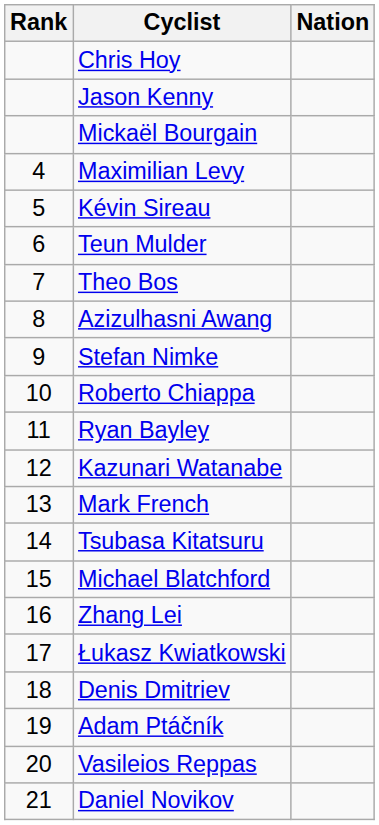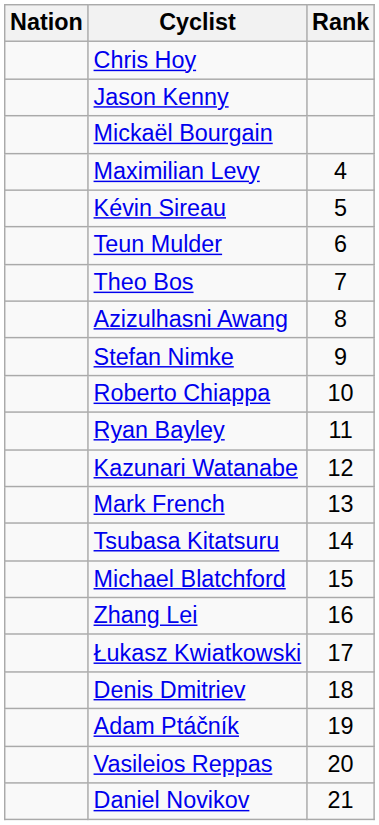 <table class="wikitable sortable" style="text-align:center;">
 <tr>
+<th>Nation</th>
+<th>Cyclist</th>
 <th>Rank</th>
-<th>Cyclist</th>
-<th>Nation</th>
 </tr>
 <tr>
+<td align=left></td>
+<td align=left><a href='#'>Chris Hoy</a></td>
 <td></td>
-<td align=left><a href='#'>Chris Hoy</a></td>
-<td align=left></td>
 </tr>
 <tr>
+<td align=left></td>
+<td align=left><a href='#'>Jason Kenny</a></td>
 <td></td>
-<td align=left><a href='#'>Jason Kenny</a></td>
-<td align=left></td>
 </tr>
 <tr>
+<td align=left></td>
+<td align=left><a href='#'>Mickaël Bourgain</a></td>
 <td></td>
-<td align=left><a href='#'>Mickaël Bourgain</a></td>
-<td align=left></td>
 </tr>
 <tr>
+<td align=left></td>
+<td align=left><a href='#'>Maximilian Levy</a></td>
 <td>4</td>
-<td align=left><a href='#'>Maximilian Levy</a></td>
-<td align=left></td>
 </tr>
 <tr>
+<td align=left></td>
+<td align=left><a href='#'>Kévin Sireau</a></td>
 <td>5</td>
-<td align=left><a href='#'>Kévin Sireau</a></td>
-<td align=left></td>
 </tr>
 <tr>
+<td align=left></td>
+<td align=left><a href='#'>Teun Mulder</a></td>
 <td>6</td>
-<td align=left><a href='#'>Teun Mulder</a></td>
-<td align=left></td>
 </tr>
 <tr>
+<td align=left></td>
+<td align=left><a href='#'>Theo Bos</a></td>
 <td>7</td>
-<td align=left><a href='#'>Theo Bos</a></td>
-<td align=left></td>
 </tr>
 <tr>
+<td align=left></td>
+<td align=left><a href='#'>Azizulhasni Awang</a></td>
 <td>8</td>
-<td align=left><a href='#'>Azizulhasni Awang</a></td>
-<td align=left></td>
 </tr>
 <tr>
+<td align=left></td>
+<td align=left><a href='#'>Stefan Nimke</a></td>
 <td>9</td>
-<td align=left><a href='#'>Stefan Nimke</a></td>
-<td align=left></td>
 </tr>
 <tr>
+<td align=left></td>
+<td align=left><a href='#'>Roberto Chiappa</a></td>
 <td>10</td>
-<td align=left><a href='#'>Roberto Chiappa</a></td>
-<td align=left></td>
 </tr>
 <tr>
+<td align=left></td>
+<td align=left><a href='#'>Ryan Bayley</a></td>
 <td>11</td>
-<td align=left><a href='#'>Ryan Bayley</a></td>
-<td align=left></td>
 </tr>
 <tr>
+<td align=left></td>
+<td align=left><a href='#'>Kazunari Watanabe</a></td>
 <td>12</td>
-<td align=left><a href='#'>Kazunari Watanabe</a></td>
-<td align=left></td>
 </tr>
 <tr>
+<td align=left></td>
+<td align=left><a href='#'>Mark French</a></td>
 <td>13</td>
-<td align=left><a href='#'>Mark French</a></td>
-<td align=left></td>
 </tr>
 <tr>
+<td align=left></td>
+<td align=left><a href='#'>Tsubasa Kitatsuru</a></td>
 <td>14</td>
-<td align=left><a href='#'>Tsubasa Kitatsuru</a></td>
-<td align=left></td>
 </tr>
 <tr>
+<td align=left></td>
+<td align=left><a href='#'>Michael Blatchford</a></td>
 <td>15</td>
-<td align=left><a href='#'>Michael Blatchford</a></td>
-<td align=left></td>
 </tr>
 <tr>
+<td align=left></td>
+<td align=left><a href='#'>Zhang Lei</a></td>
 <td>16</td>
-<td align=left><a href='#'>Zhang Lei</a></td>
-<td align=left></td>
 </tr>
 <tr>
+<td align=left></td>
+<td align=left><a href='#'>Łukasz Kwiatkowski</a></td>
 <td>17</td>
-<td align=left><a href='#'>Łukasz Kwiatkowski</a></td>
-<td align=left></td>
 </tr>
 <tr>
+<td align=left></td>
+<td align=left><a href='#'>Denis Dmitriev</a></td>
 <td>18</td>
-<td align=left><a href='#'>Denis Dmitriev</a></td>
-<td align=left></td>
 </tr>
 <tr>
+<td align=left></td>
+<td align=left><a href='#'>Adam Ptáčník</a></td>
 <td>19</td>
-<td align=left><a href='#'>Adam Ptáčník</a></td>
-<td align=left></td>
 </tr>
 <tr>
+<td align=left></td>
+<td align=left><a href='#'>Vasileios Reppas</a></td>
 <td>20</td>
-<td align=left><a href='#'>Vasileios Reppas</a></td>
-<td align=left></td>
 </tr>
 <tr>
+<td align=left></td>
+<td align=left><a href='#'>Daniel Novikov</a></td>
 <td>21</td>
-<td align=left><a href='#'>Daniel Novikov</a></td>
-<td align=left></td>
 </tr>
 </table>
